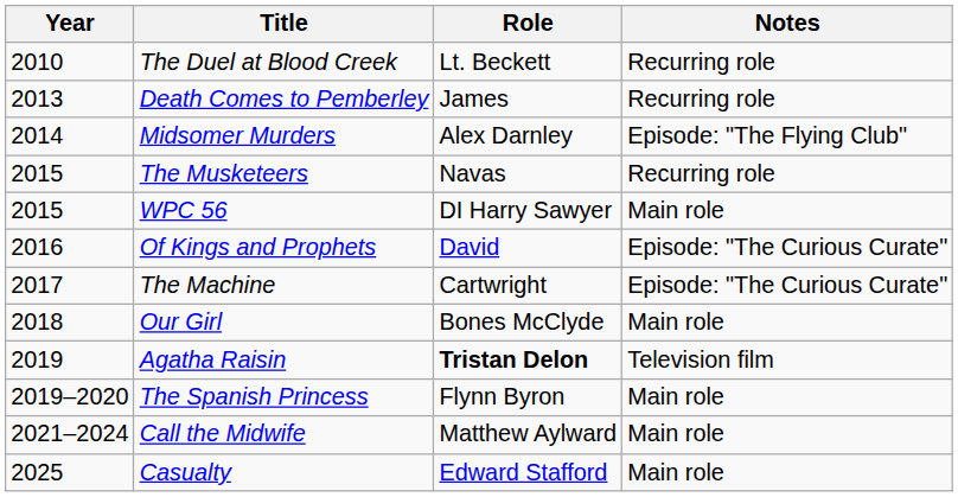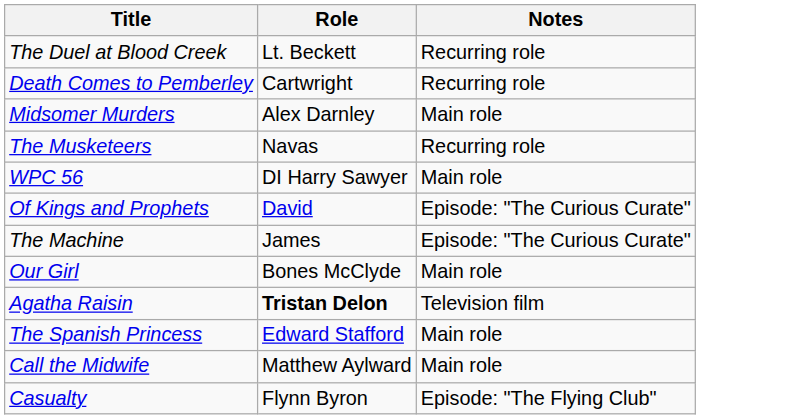 <table class="wikitable">
 <tr>
-<th>Year</th>
 <th>Title</th>
 <th>Role</th>
 <th>Notes</th>
 </tr>
 <tr>
-<td>2010</td>
 <td><em>The Duel at Blood Creek</em></td>
 <td>Lt. Beckett</td>
 <td>Recurring role</td>
 </tr>
 <tr>
-<td>2013</td>
 <td><em><a href='#'>Death Comes to Pemberley</a></em></td>
-<td>James</td>
+<td>Cartwright</td>
 <td>Recurring role</td>
 </tr>
 <tr>
-<td>2014</td>
 <td><em><a href='#'>Midsomer Murders</a></em></td>
 <td>Alex Darnley</td>
-<td>Episode: "The Flying Club"</td>
+<td>Main role</td>
 </tr>
 <tr>
-<td>2015</td>
 <td><em><a href='#'>The Musketeers</a></em></td>
 <td>Navas</td>
 <td>Recurring role</td>
 </tr>
 <tr>
-<td>2015</td>
 <td><em><a href='#'>WPC 56</a></em></td>
 <td>DI Harry Sawyer</td>
 <td>Main role</td>
 </tr>
 <tr>
-<td>2016</td>
 <td><em><a href='#'>Of Kings and Prophets</a></em></td>
 <td><a href='#'>David</a></td>
 <td>Episode: "The Curious Curate"</td>
 </tr>
 <tr>
-<td>2017</td>
 <td><em>The Machine</em></td>
-<td>Cartwright</td>
+<td>James</td>
 <td>Episode: "The Curious Curate"</td>
 </tr>
 <tr>
-<td>2018</td>
 <td><em><a href='#'>Our Girl</a></em></td>
 <td>Bones McClyde</td>
 <td>Main role</td>
 </tr>
 <tr>
-<td>2019</td>
 <td><em><a href='#'>Agatha Raisin</a></em></td>
 <td><strong>Tristan Delon</strong></td>
 <td>Television film</td>
 </tr>
 <tr>
-<td>2019–2020</td>
 <td><em><a href='#'>The Spanish Princess</a></em></td>
-<td>Flynn Byron</td>
+<td><a href='#'>Edward Stafford</a></td>
 <td>Main role</td>
 </tr>
 <tr>
-<td>2021–2024</td>
 <td><em><a href='#'>Call the Midwife</a></em></td>
 <td>Matthew Aylward</td>
 <td>Main role</td>
 </tr>
 <tr>
-<td>2025</td>
 <td><em><a href='#'>Casualty</a></em></td>
-<td><a href='#'>Edward Stafford</a></td>
-<td>Main role</td>
+<td>Flynn Byron</td>
+<td>Episode: "The Flying Club"</td>
 </tr>
 </table>
